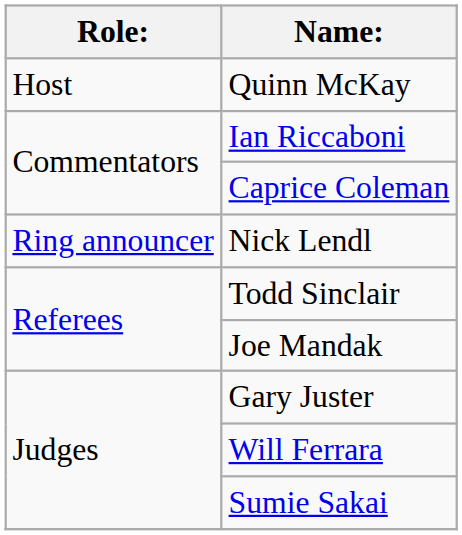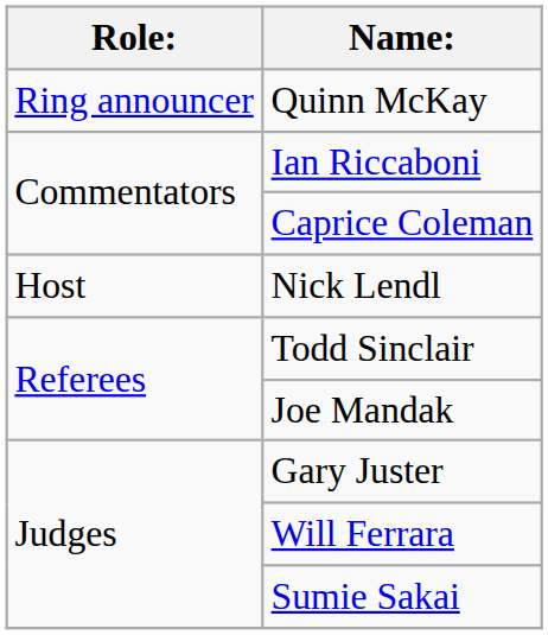 <table class=wikitable style="font-size:90%; margin: 0.5em 0 0.5em 1em; float: right; clear: right;">
 <tr>
 <th>Role:</th>
 <th>Name:</th>
 </tr>
 <tr>
-<td rowspan=1>Host</td>
+<td rowspan=1><a href='#'>Ring announcer</a></td>
 <td>Quinn McKay</td>
 </tr>
 <tr>
 <td rowspan=2>Commentators</td>
 <td><a href='#'>Ian Riccaboni</a></td>
 </tr>
 <tr>
 <td><a href='#'>Caprice Coleman</a></td>
 </tr>
 <tr>
-<td rowspan=1><a href='#'>Ring announcer</a></td>
+<td rowspan=1>Host</td>
 <td>Nick Lendl</td>
 </tr>
 <tr>
 <td rowspan=2><a href='#'>Referees</a></td>
 <td>Todd Sinclair</td>
 </tr>
 <tr>
 <td>Joe Mandak</td>
 </tr>
 <tr>
 <td rowspan=3>Judges</td>
 <td>Gary Juster</td>
 </tr>
 <tr>
 <td><a href='#'>Will Ferrara</a></td>
 </tr>
 <tr>
 <td><a href='#'>Sumie Sakai</a></td>
 </tr>
 <tr>
 </tr>
 </table>
